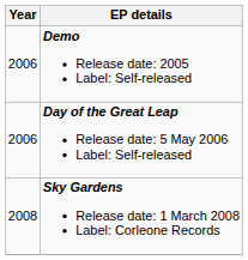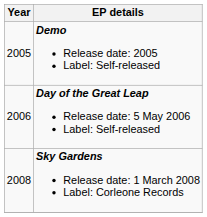 <table class="wikitable" style="text-align:center;">
 <tr>
 <th>Year</th>
 <th>EP details</th>
 </tr>
 <tr>
-<td>2006</td>
+<td>2005</td>
 <td align="left"><strong><em>Demo</em></strong><br><ul><li>Release date: 2005</li><li>Label: Self-released</li></ul></td>
 </tr>
 <tr>
 <td>2006</td>
 <td align="left"><strong><em>Day of the Great Leap</em></strong><br><ul><li>Release date: 5 May 2006</li><li>Label: Self-released</li></ul></td>
 </tr>
 <tr>
 <td>2008</td>
 <td align="left"><strong><em>Sky Gardens</em></strong><br><ul><li>Release date: 1 March 2008</li><li>Label: Corleone Records</li></ul></td>
 </tr>
 <tr>
 </tr>
 </table>
